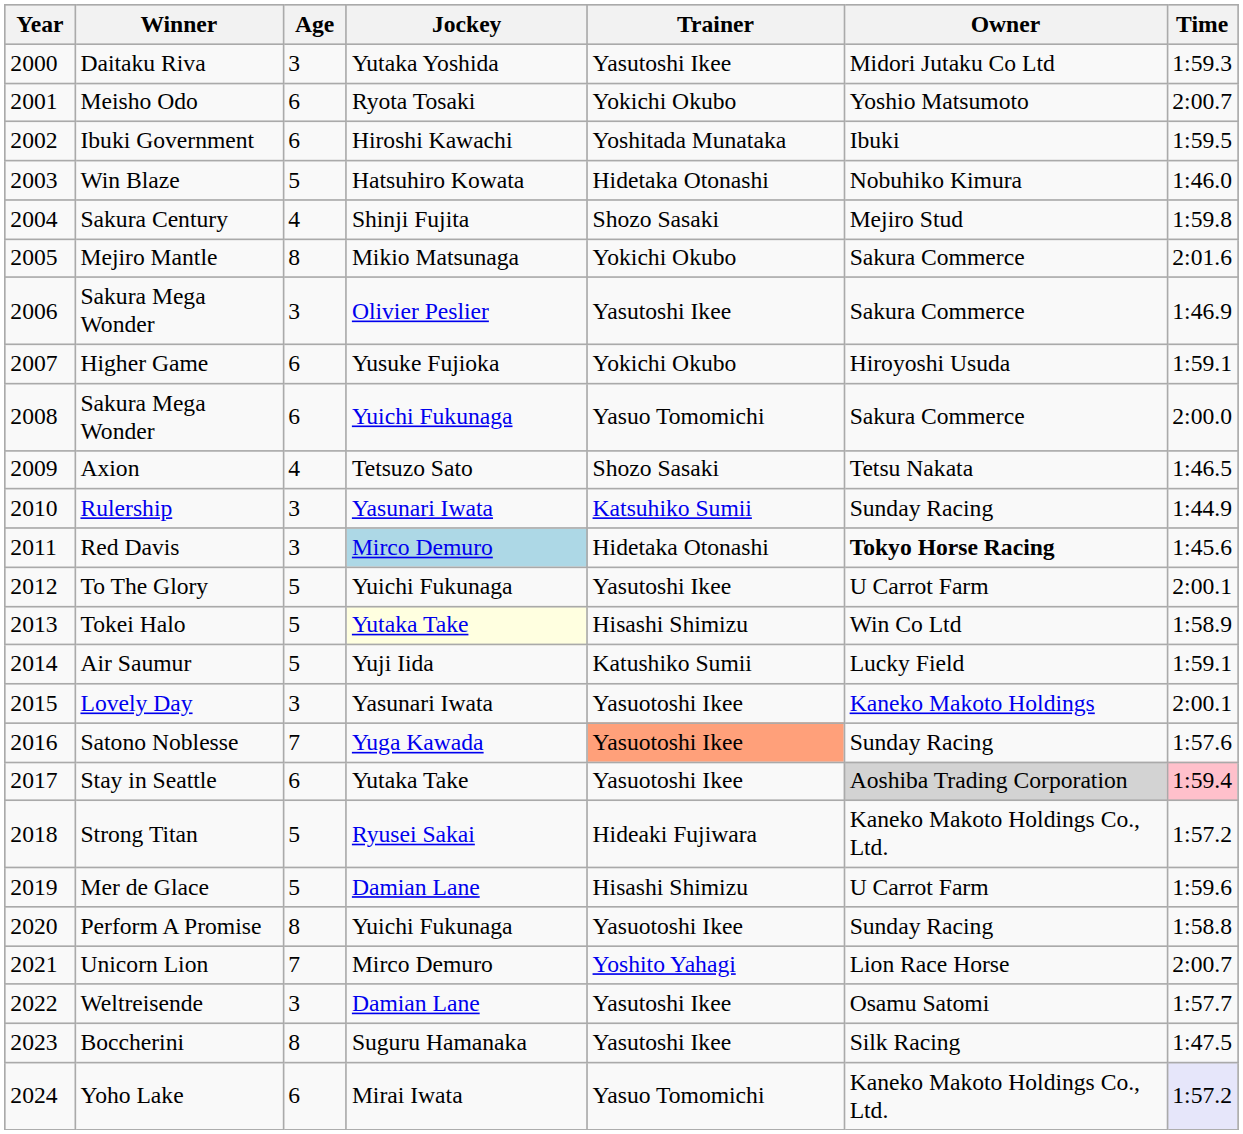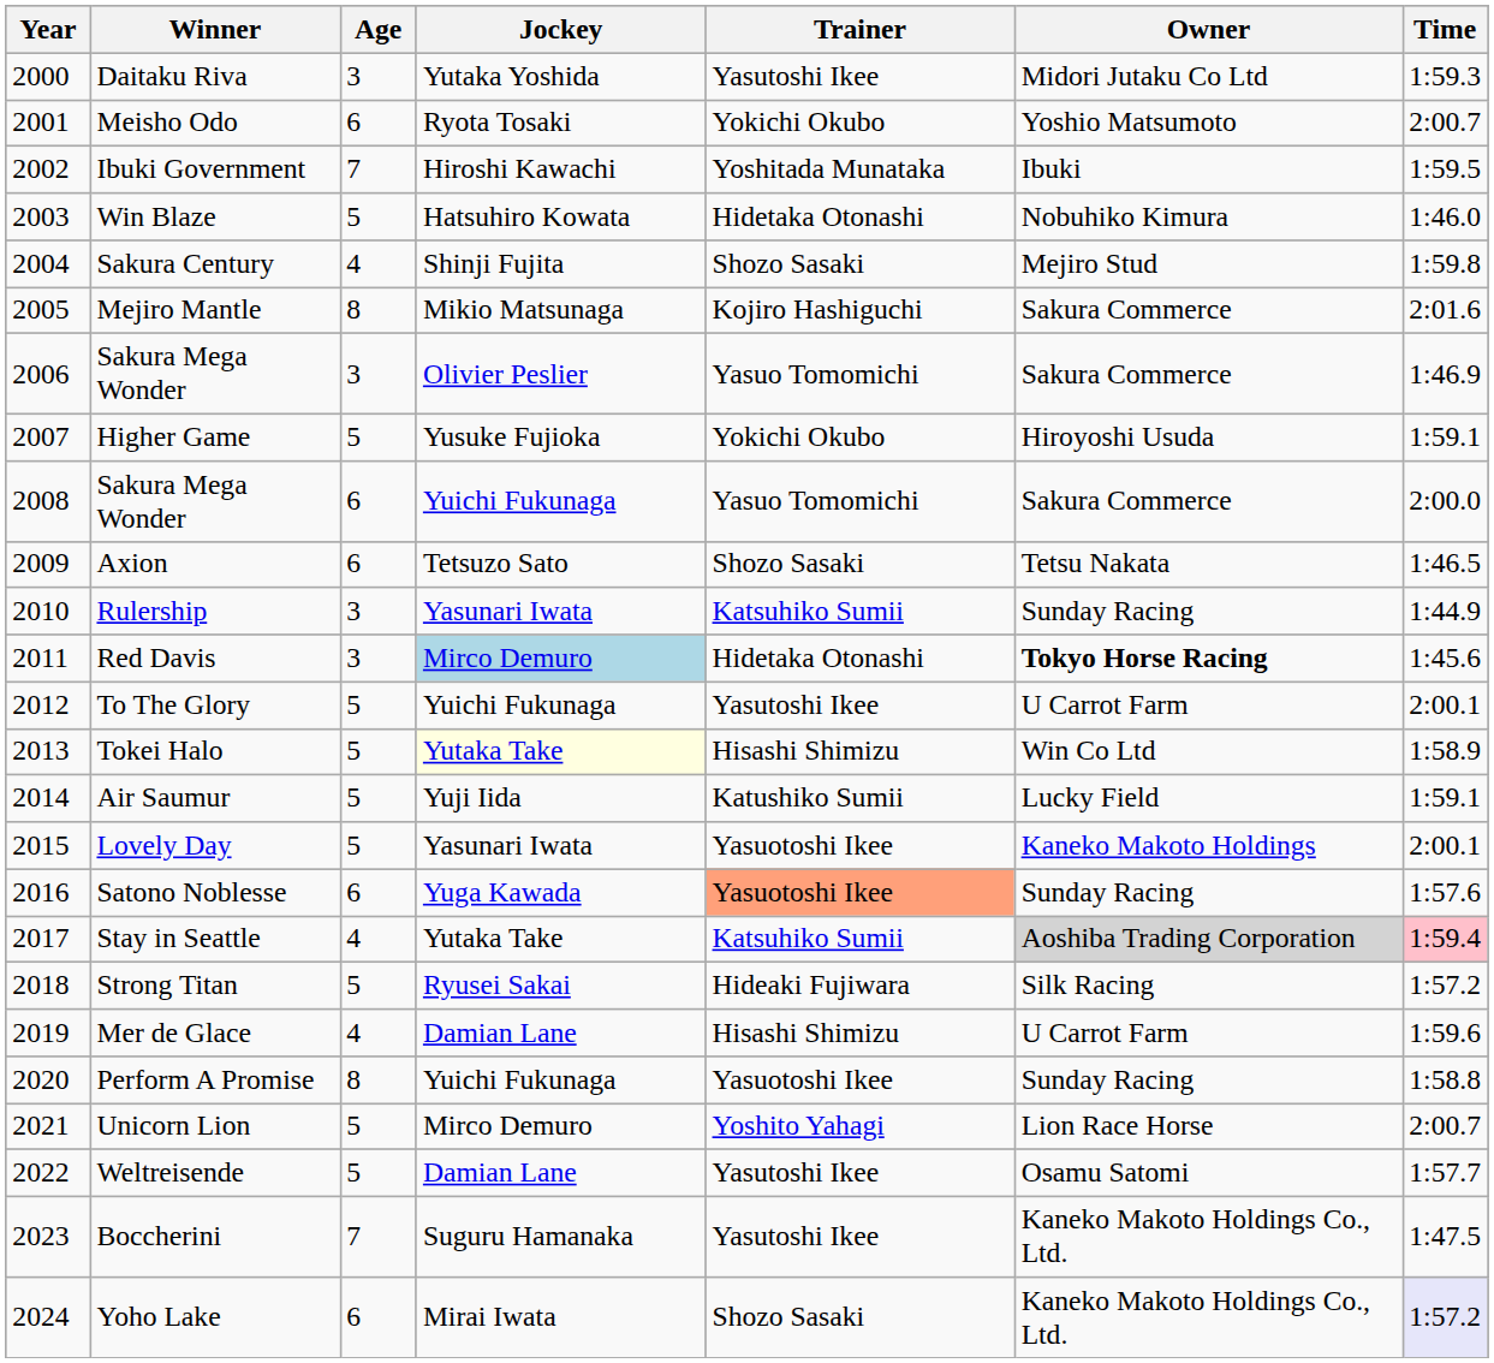 <table class="wikitable sortable" style="font-size:90%">
 <tr>
 <th width="36px">Year<br></th>
 <th width="120px">Winner<br></th>
 <th style="width:32px">Age<br></th>
 <th width="140px">Jockey<br></th>
 <th width="150px">Trainer<br></th>
 <th width="190px">Owner<br></th>
 <th>Time<br></th>
 </tr>
 <tr>
 <td>2000</td>
 <td>Daitaku Riva</td>
 <td>3</td>
 <td>Yutaka Yoshida</td>
 <td>Yasutoshi Ikee</td>
 <td>Midori Jutaku Co Ltd</td>
 <td>1:59.3</td>
 </tr>
 <tr>
 <td>2001</td>
 <td>Meisho Odo</td>
 <td>6</td>
 <td>Ryota Tosaki</td>
 <td>Yokichi Okubo</td>
 <td>Yoshio Matsumoto</td>
 <td>2:00.7</td>
 </tr>
 <tr>
 <td>2002</td>
 <td>Ibuki Government</td>
-<td>6</td>
+<td>7</td>
 <td>Hiroshi Kawachi</td>
 <td>Yoshitada Munataka</td>
 <td>Ibuki</td>
 <td>1:59.5</td>
 </tr>
 <tr>
 <td>2003</td>
 <td>Win Blaze</td>
 <td>5</td>
 <td>Hatsuhiro Kowata</td>
 <td>Hidetaka Otonashi</td>
 <td>Nobuhiko Kimura</td>
 <td>1:46.0</td>
 </tr>
 <tr>
 <td>2004</td>
 <td>Sakura Century</td>
 <td>4</td>
 <td>Shinji Fujita</td>
 <td>Shozo Sasaki</td>
 <td>Mejiro Stud</td>
 <td>1:59.8</td>
 </tr>
 <tr>
 <td>2005</td>
 <td>Mejiro Mantle</td>
 <td>8</td>
 <td>Mikio Matsunaga</td>
-<td>Yokichi Okubo</td>
+<td>Kojiro Hashiguchi</td>
 <td>Sakura Commerce</td>
 <td>2:01.6</td>
 </tr>
 <tr>
 <td>2006</td>
 <td>Sakura Mega Wonder</td>
 <td>3</td>
 <td><a href='#'>Olivier Peslier</a></td>
-<td>Yasutoshi Ikee</td>
+<td>Yasuo Tomomichi</td>
 <td>Sakura Commerce</td>
 <td>1:46.9</td>
 </tr>
 <tr>
 <td>2007</td>
 <td>Higher Game</td>
-<td>6</td>
+<td>5</td>
 <td>Yusuke Fujioka</td>
 <td>Yokichi Okubo</td>
 <td>Hiroyoshi Usuda</td>
 <td>1:59.1</td>
 </tr>
 <tr>
 <td>2008</td>
 <td>Sakura Mega Wonder</td>
 <td>6</td>
 <td><a href='#'>Yuichi Fukunaga</a></td>
 <td>Yasuo Tomomichi</td>
 <td>Sakura Commerce</td>
 <td>2:00.0</td>
 </tr>
 <tr>
 <td>2009</td>
 <td>Axion</td>
-<td>4</td>
+<td>6</td>
 <td>Tetsuzo Sato</td>
 <td>Shozo Sasaki</td>
 <td>Tetsu Nakata</td>
 <td>1:46.5</td>
 </tr>
 <tr>
 <td>2010</td>
 <td><a href='#'>Rulership</a></td>
 <td>3</td>
 <td><a href='#'>Yasunari Iwata</a></td>
 <td><a href='#'>Katsuhiko Sumii</a></td>
 <td>Sunday Racing</td>
 <td>1:44.9</td>
 </tr>
 <tr>
 <td>2011</td>
 <td>Red Davis</td>
 <td>3</td>
 <td style="background: lightblue;"><a href='#'>Mirco Demuro</a></td>
 <td>Hidetaka Otonashi</td>
 <td><strong>Tokyo Horse Racing</strong></td>
 <td>1:45.6</td>
 </tr>
 <tr>
 <td>2012</td>
 <td>To The Glory</td>
 <td>5</td>
 <td>Yuichi Fukunaga</td>
 <td>Yasutoshi Ikee</td>
 <td>U Carrot Farm</td>
 <td>2:00.1</td>
 </tr>
 <tr>
 <td>2013</td>
 <td>Tokei Halo</td>
 <td>5</td>
 <td style="background: lightyellow;"><a href='#'>Yutaka Take</a></td>
 <td>Hisashi Shimizu</td>
 <td>Win Co Ltd</td>
 <td>1:58.9</td>
 </tr>
 <tr>
 <td>2014</td>
 <td>Air Saumur</td>
 <td>5</td>
 <td>Yuji Iida</td>
 <td>Katushiko Sumii</td>
 <td>Lucky Field</td>
 <td>1:59.1</td>
 </tr>
 <tr>
 <td>2015</td>
 <td><a href='#'>Lovely Day</a></td>
-<td>3</td>
+<td>5</td>
 <td>Yasunari Iwata</td>
 <td>Yasuotoshi Ikee</td>
 <td><a href='#'>Kaneko Makoto Holdings</a></td>
 <td>2:00.1</td>
 </tr>
 <tr>
 <td>2016</td>
 <td>Satono Noblesse</td>
-<td>7</td>
+<td>6</td>
 <td><a href='#'>Yuga Kawada</a></td>
 <td style="background: lightsalmon;">Yasuotoshi Ikee</td>
 <td>Sunday Racing</td>
 <td>1:57.6</td>
 </tr>
 <tr>
 <td>2017</td>
 <td>Stay in Seattle</td>
-<td>6</td>
+<td>4</td>
 <td>Yutaka Take</td>
-<td>Yasuotoshi Ikee</td>
+<td><a href='#'>Katsuhiko Sumii</a></td>
 <td style="background: lightgrey;">Aoshiba Trading Corporation</td>
 <td style="background: pink;">1:59.4</td>
 </tr>
 <tr>
 <td>2018</td>
 <td>Strong Titan</td>
 <td>5</td>
 <td><a href='#'>Ryusei Sakai</a></td>
 <td>Hideaki Fujiwara</td>
-<td>Kaneko Makoto Holdings Co., Ltd.</td>
+<td>Silk Racing</td>
 <td>1:57.2</td>
 </tr>
 <tr>
 <td>2019</td>
 <td>Mer de Glace</td>
-<td>5</td>
+<td>4</td>
 <td><a href='#'>Damian Lane</a></td>
 <td>Hisashi Shimizu</td>
 <td>U Carrot Farm</td>
 <td>1:59.6</td>
 </tr>
 <tr>
 <td>2020</td>
 <td>Perform A Promise</td>
 <td>8</td>
 <td>Yuichi Fukunaga</td>
 <td>Yasuotoshi Ikee</td>
 <td>Sunday Racing</td>
 <td>1:58.8</td>
 </tr>
 <tr>
 <td>2021</td>
 <td>Unicorn Lion</td>
-<td>7</td>
+<td>5</td>
 <td>Mirco Demuro</td>
 <td><a href='#'>Yoshito Yahagi</a></td>
 <td>Lion Race Horse</td>
 <td>2:00.7</td>
 </tr>
 <tr>
 <td>2022</td>
 <td>Weltreisende</td>
-<td>3</td>
+<td>5</td>
 <td><a href='#'>Damian Lane</a></td>
 <td>Yasutoshi Ikee</td>
 <td>Osamu Satomi</td>
 <td>1:57.7</td>
 </tr>
 <tr>
 <td>2023</td>
 <td>Boccherini</td>
-<td>8</td>
+<td>7</td>
 <td>Suguru Hamanaka</td>
 <td>Yasutoshi Ikee</td>
-<td>Silk Racing</td>
+<td>Kaneko Makoto Holdings Co., Ltd.</td>
 <td>1:47.5</td>
 </tr>
 <tr>
 <td>2024</td>
 <td>Yoho Lake</td>
 <td>6</td>
 <td>Mirai Iwata</td>
-<td>Yasuo Tomomichi</td>
+<td>Shozo Sasaki</td>
 <td>Kaneko Makoto Holdings Co., Ltd.</td>
 <td style="background: lavender;">1:57.2</td>
 </tr>
 </table>
